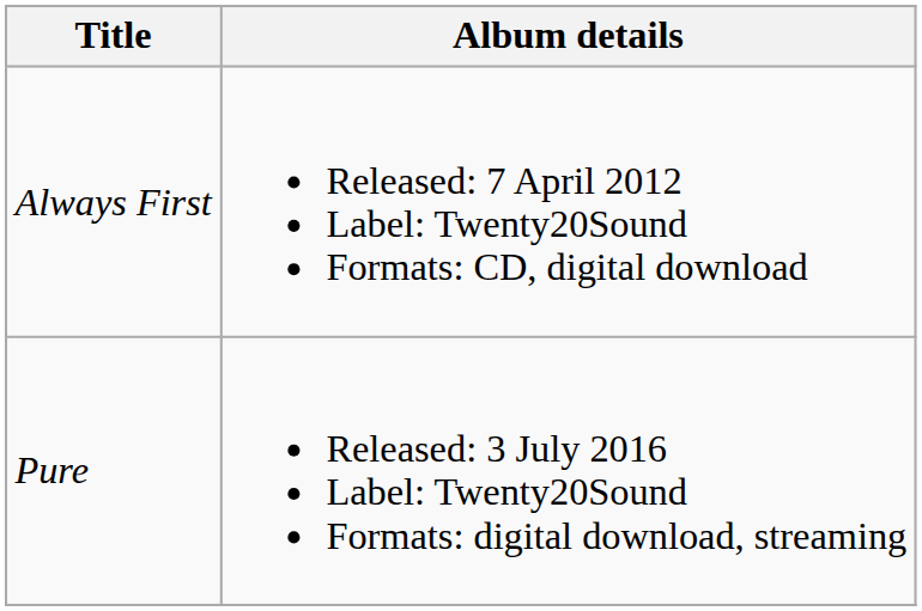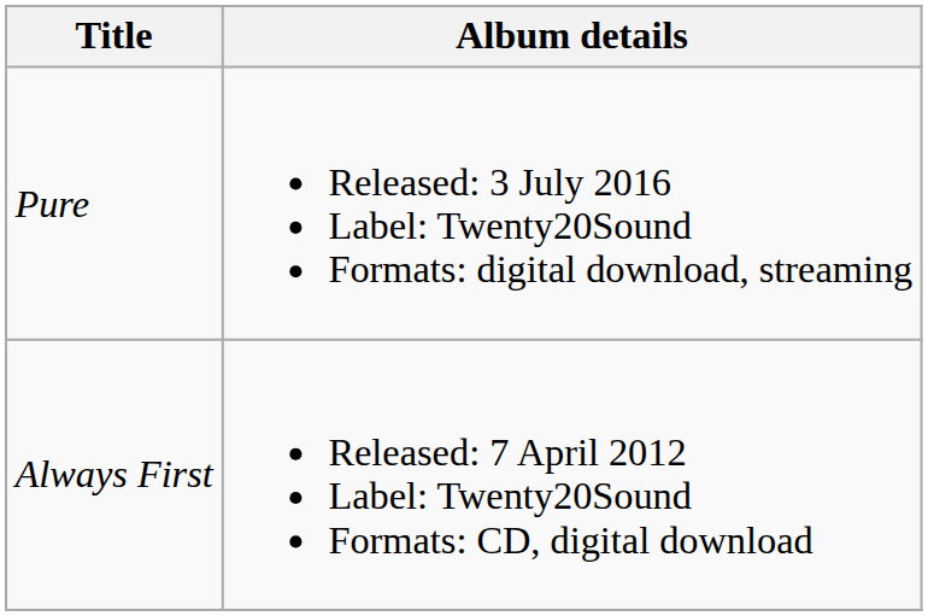 <table class="wikitable">
 <tr>
 <th>Title</th>
 <th>Album details</th>
 </tr>
 <tr>
+<td align="left"><em>Pure</em></td>
+<td><br><ul><li>Released: 3 July 2016</li><li>Label: Twenty20Sound</li><li>Formats: digital download, streaming</li></ul></td>
+</tr>
+<tr>
 <td align="left"><em>Always First</em></td>
 <td><br><ul><li>Released: 7 April 2012</li><li>Label: Twenty20Sound</li><li>Formats: CD, digital download</li></ul></td>
 </tr>
 <tr>
-<td align="left"><em>Pure</em></td>
-<td><br><ul><li>Released: 3 July 2016</li><li>Label: Twenty20Sound</li><li>Formats: digital download, streaming</li></ul></td>
-</tr>
-<tr>
 </tr>
 </table>
